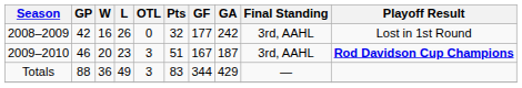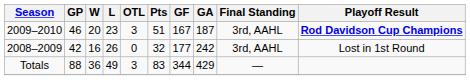 <table class="wikitable" style="text-align:center">
 <tr>
 <th><a href='#'>Season</a></th>
 <th>GP</th>
 <th>W</th>
 <th>L</th>
 <th>OTL</th>
 <th>Pts</th>
 <th>GF</th>
 <th>GA</th>
 <th>Final Standing</th>
 <th>Playoff Result</th>
 </tr>
 <tr>
+<td 2009–2010 AAHL season>2009–2010</td>
+<td>46</td>
+<td>20</td>
+<td>23</td>
+<td>3</td>
+<td>51</td>
+<td>167</td>
+<td>187</td>
+<td>3rd, AAHL</td>
+<td><strong><a href='#'>Rod Davidson Cup Champions</a></strong></td>
+</tr>
+<tr>
 <td 2008–2009 AAHL season>2008–2009</td>
 <td>42</td>
 <td>16</td>
 <td>26</td>
 <td>0</td>
 <td>32</td>
 <td>177</td>
 <td>242</td>
 <td>3rd, AAHL</td>
 <td>Lost in 1st Round</td>
-</tr>
-<tr>
-<td 2009–2010 AAHL season>2009–2010</td>
-<td>46</td>
-<td>20</td>
-<td>23</td>
-<td>3</td>
-<td>51</td>
-<td>167</td>
-<td>187</td>
-<td>3rd, AAHL</td>
-<td><strong><a href='#'>Rod Davidson Cup Champions</a></strong></td>
 </tr>
 <tr>
 <td>Totals</td>
 <td>88</td>
 <td>36</td>
 <td>49</td>
 <td>3</td>
 <td>83</td>
 <td>344</td>
 <td>429</td>
 <td>—</td>
 <td></td>
 </tr>
 <tr>
 </tr>
 </table>
